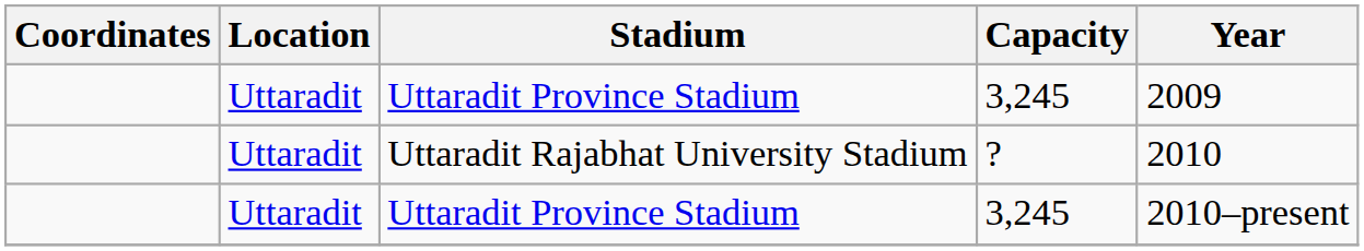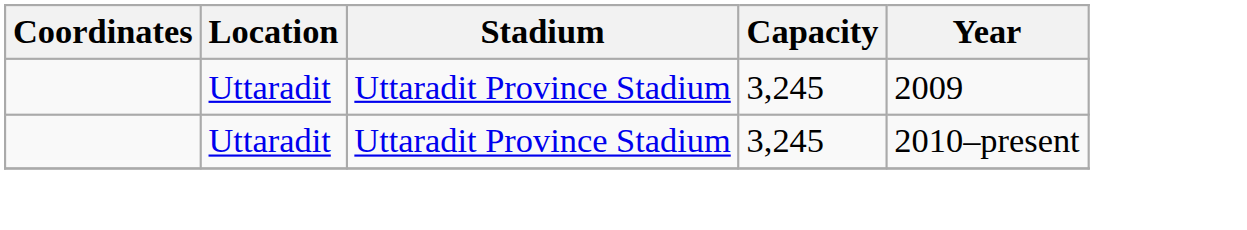 <table class="wikitable sortable">
 <tr>
 <th>Coordinates</th>
 <th>Location</th>
 <th>Stadium</th>
 <th>Capacity</th>
 <th>Year</th>
 </tr>
 <tr>
 <td></td>
 <td><a href='#'>Uttaradit</a></td>
 <td><a href='#'>Uttaradit Province Stadium</a></td>
 <td>3,245</td>
 <td>2009</td>
 </tr>
 <tr>
 <td></td>
 <td><a href='#'>Uttaradit</a></td>
-<td>Uttaradit Rajabhat University Stadium</td>
-<td>?</td>
-<td>2010</td>
-</tr>
-<tr>
-<td></td>
-<td><a href='#'>Uttaradit</a></td>
 <td><a href='#'>Uttaradit Province Stadium</a></td>
 <td>3,245</td>
 <td>2010–present</td>
 </tr>
 <tr>
 </tr>
 </table>
